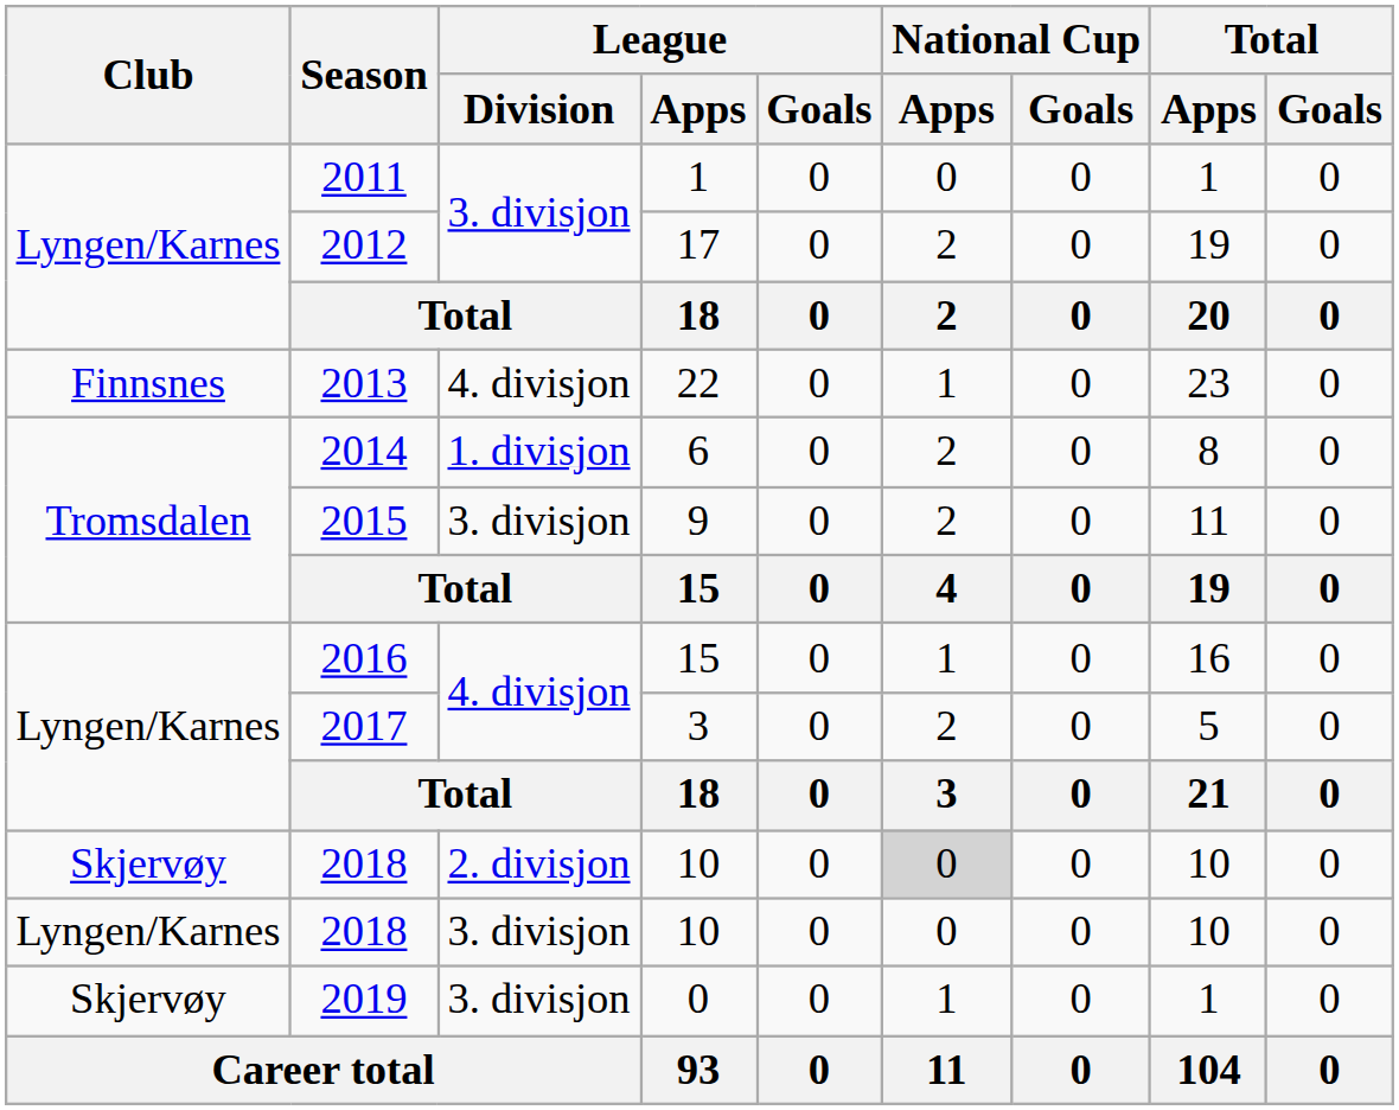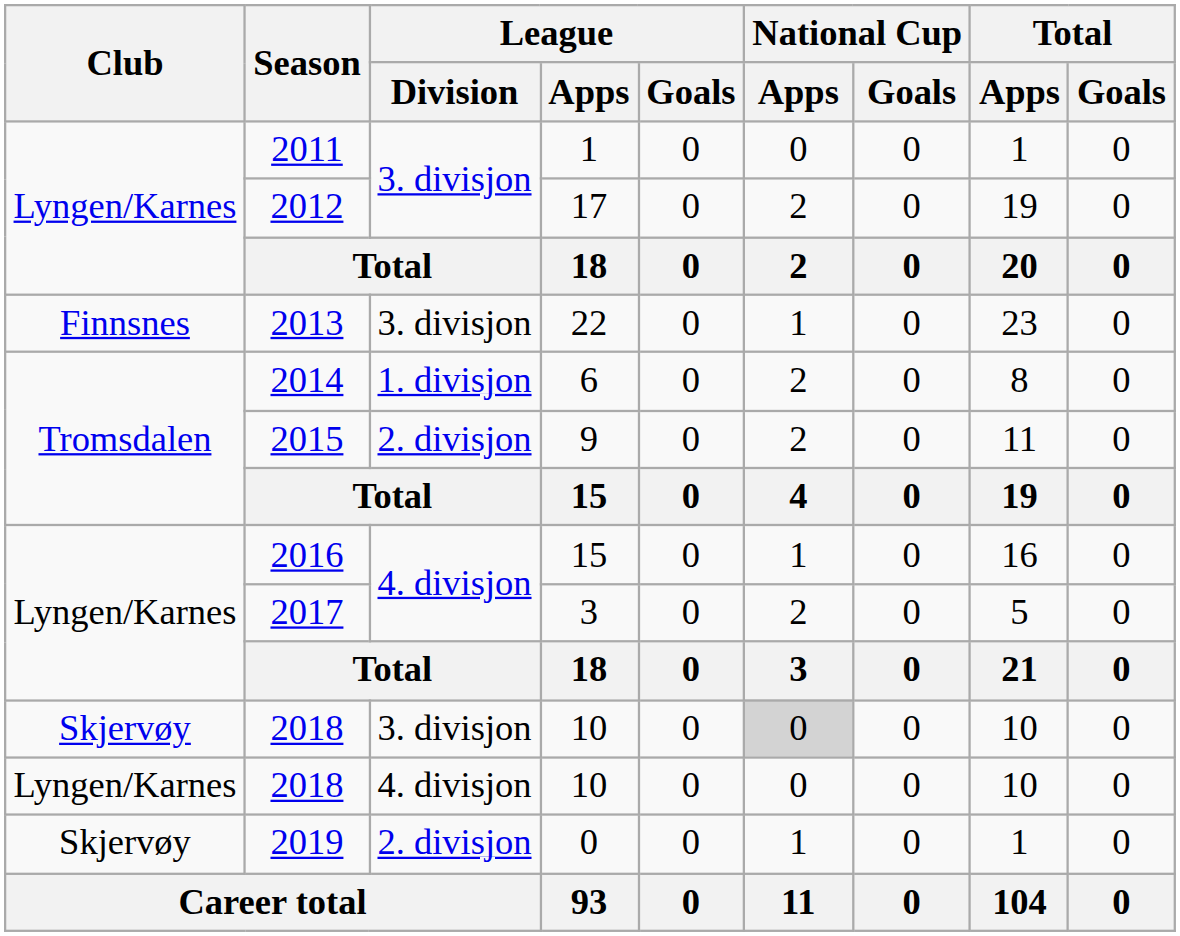 <table class="wikitable" style="text-align: center;">
 <tr>
 <th rowspan=2>Club</th>
 <th rowspan=2>Season</th>
 <th colspan=3>League</th>
 <th colspan=2>National Cup</th>
 <th colspan=2>Total</th>
 </tr>
 <tr>
 <th>Division</th>
 <th>Apps</th>
 <th>Goals</th>
 <th>Apps</th>
 <th>Goals</th>
 <th>Apps</th>
 <th>Goals</th>
 </tr>
 <tr>
 <td rowspan=3><a href='#'>Lyngen/Karnes</a></td>
 <td><a href='#'>2011</a></td>
 <td rowspan=2><a href='#'>3. divisjon</a></td>
 <td>1</td>
 <td>0</td>
 <td>0</td>
 <td>0</td>
 <td>1</td>
 <td>0</td>
 </tr>
 <tr>
 <td><a href='#'>2012</a></td>
 <td>17</td>
 <td>0</td>
 <td>2</td>
 <td>0</td>
 <td>19</td>
 <td>0</td>
 </tr>
 <tr>
 <th colspan=2>Total</th>
 <th>18</th>
 <th>0</th>
 <th>2</th>
 <th>0</th>
 <th>20</th>
 <th>0</th>
 </tr>
 <tr>
 <td><a href='#'>Finnsnes</a></td>
 <td><a href='#'>2013</a></td>
-<td>4. divisjon</td>
+<td>3. divisjon</td>
 <td>22</td>
 <td>0</td>
 <td>1</td>
 <td>0</td>
 <td>23</td>
 <td>0</td>
 </tr>
 <tr>
 <td rowspan=3><a href='#'>Tromsdalen</a></td>
 <td><a href='#'>2014</a></td>
 <td><a href='#'>1. divisjon</a></td>
 <td>6</td>
 <td>0</td>
 <td>2</td>
 <td>0</td>
 <td>8</td>
 <td>0</td>
 </tr>
 <tr>
 <td><a href='#'>2015</a></td>
-<td>3. divisjon</td>
+<td><a href='#'>2. divisjon</a></td>
 <td>9</td>
 <td>0</td>
 <td>2</td>
 <td>0</td>
 <td>11</td>
 <td>0</td>
 </tr>
 <tr>
 <th colspan=2>Total</th>
 <th>15</th>
 <th>0</th>
 <th>4</th>
 <th>0</th>
 <th>19</th>
 <th>0</th>
 </tr>
 <tr>
 <td rowspan=3>Lyngen/Karnes</td>
 <td><a href='#'>2016</a></td>
 <td rowspan=2><a href='#'>4. divisjon</a></td>
 <td>15</td>
 <td>0</td>
 <td>1</td>
 <td>0</td>
 <td>16</td>
 <td>0</td>
 </tr>
 <tr>
 <td><a href='#'>2017</a></td>
 <td>3</td>
 <td>0</td>
 <td>2</td>
 <td>0</td>
 <td>5</td>
 <td>0</td>
 </tr>
 <tr>
 <th colspan=2>Total</th>
 <th>18</th>
 <th>0</th>
 <th>3</th>
 <th>0</th>
 <th>21</th>
 <th>0</th>
 </tr>
 <tr>
 <td><a href='#'>Skjervøy</a></td>
 <td><a href='#'>2018</a></td>
-<td><a href='#'>2. divisjon</a></td>
+<td>3. divisjon</td>
 <td>10</td>
 <td>0</td>
 <td style="background: lightgrey;">0</td>
 <td>0</td>
 <td>10</td>
 <td>0</td>
 </tr>
 <tr>
 <td>Lyngen/Karnes</td>
 <td><a href='#'>2018</a></td>
-<td>3. divisjon</td>
+<td>4. divisjon</td>
 <td>10</td>
 <td>0</td>
 <td>0</td>
 <td>0</td>
 <td>10</td>
 <td>0</td>
 </tr>
 <tr>
 <td>Skjervøy</td>
 <td><a href='#'>2019</a></td>
-<td>3. divisjon</td>
+<td><a href='#'>2. divisjon</a></td>
 <td>0</td>
 <td>0</td>
 <td>1</td>
 <td>0</td>
 <td>1</td>
 <td>0</td>
 </tr>
 <tr>
 <th colspan=3>Career total</th>
 <th>93</th>
 <th>0</th>
 <th>11</th>
 <th>0</th>
 <th>104</th>
 <th>0</th>
 </tr>
 </table>
